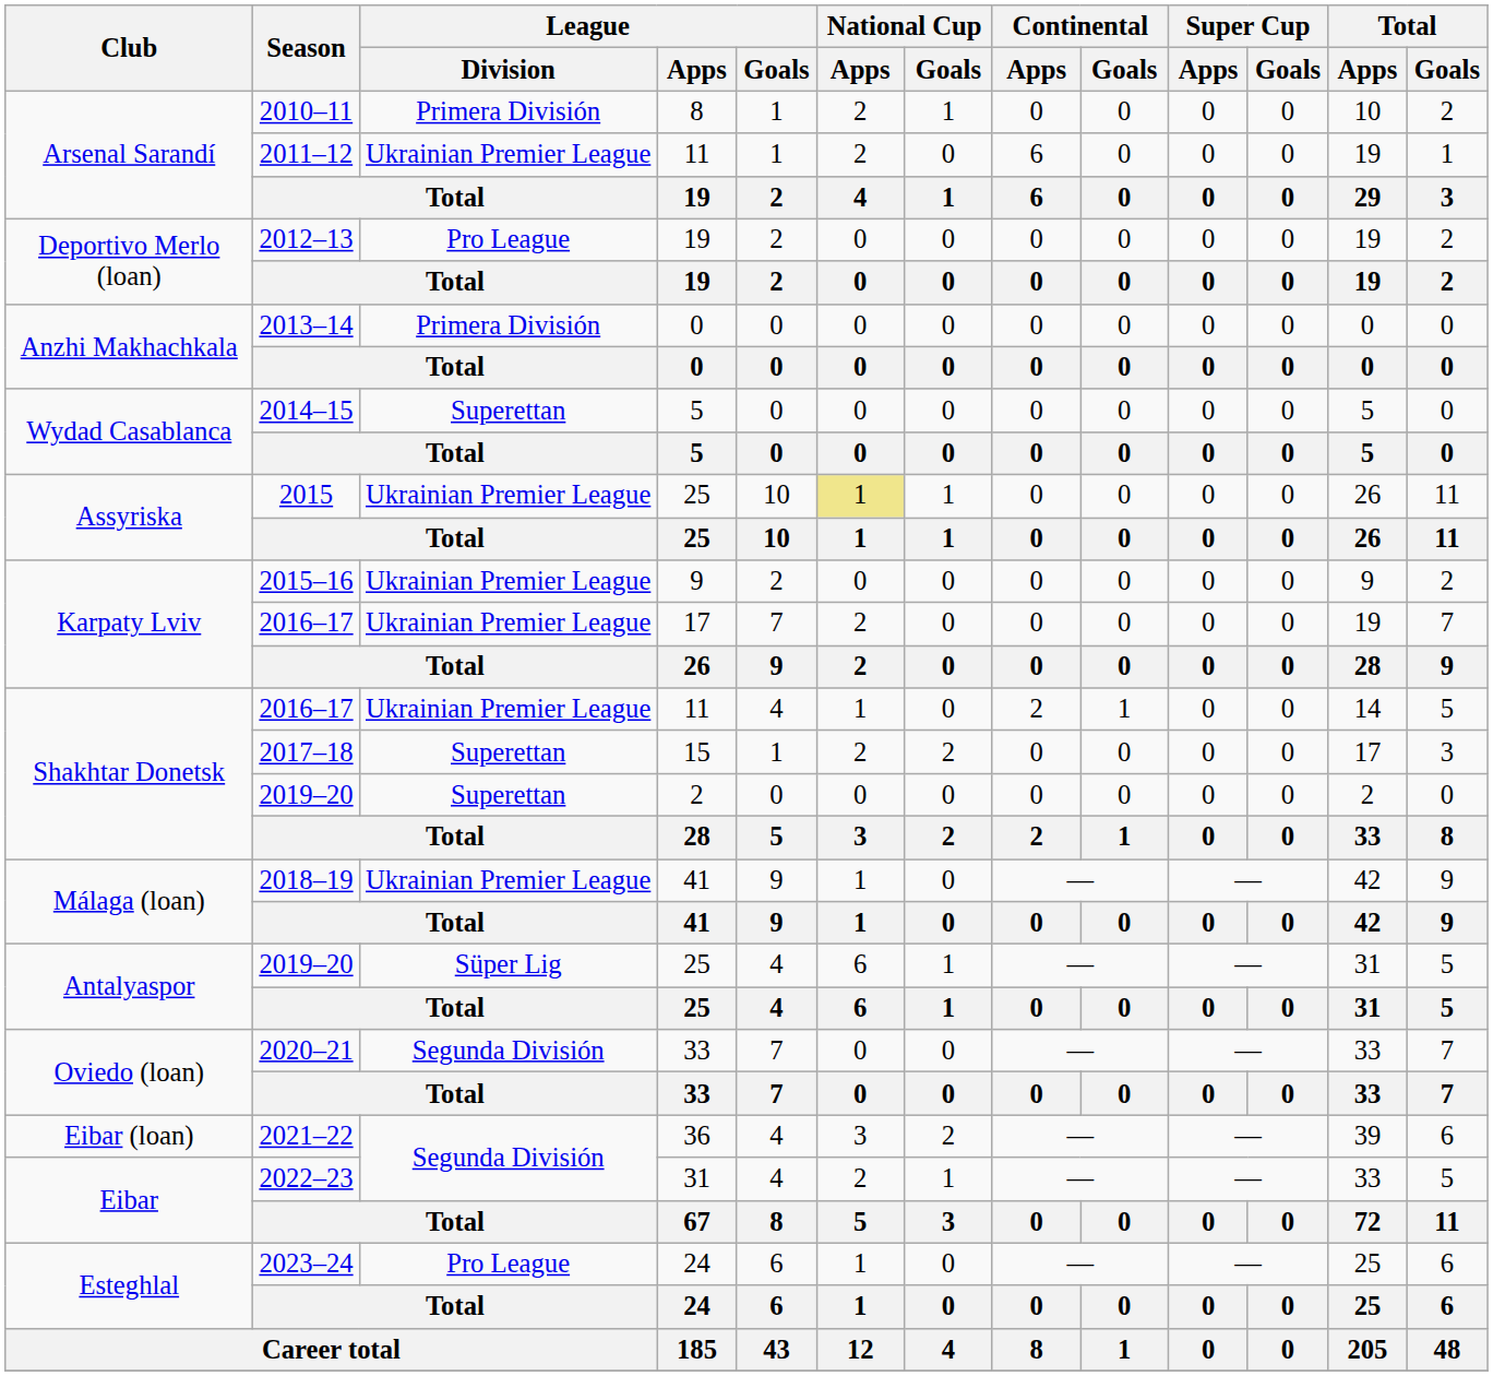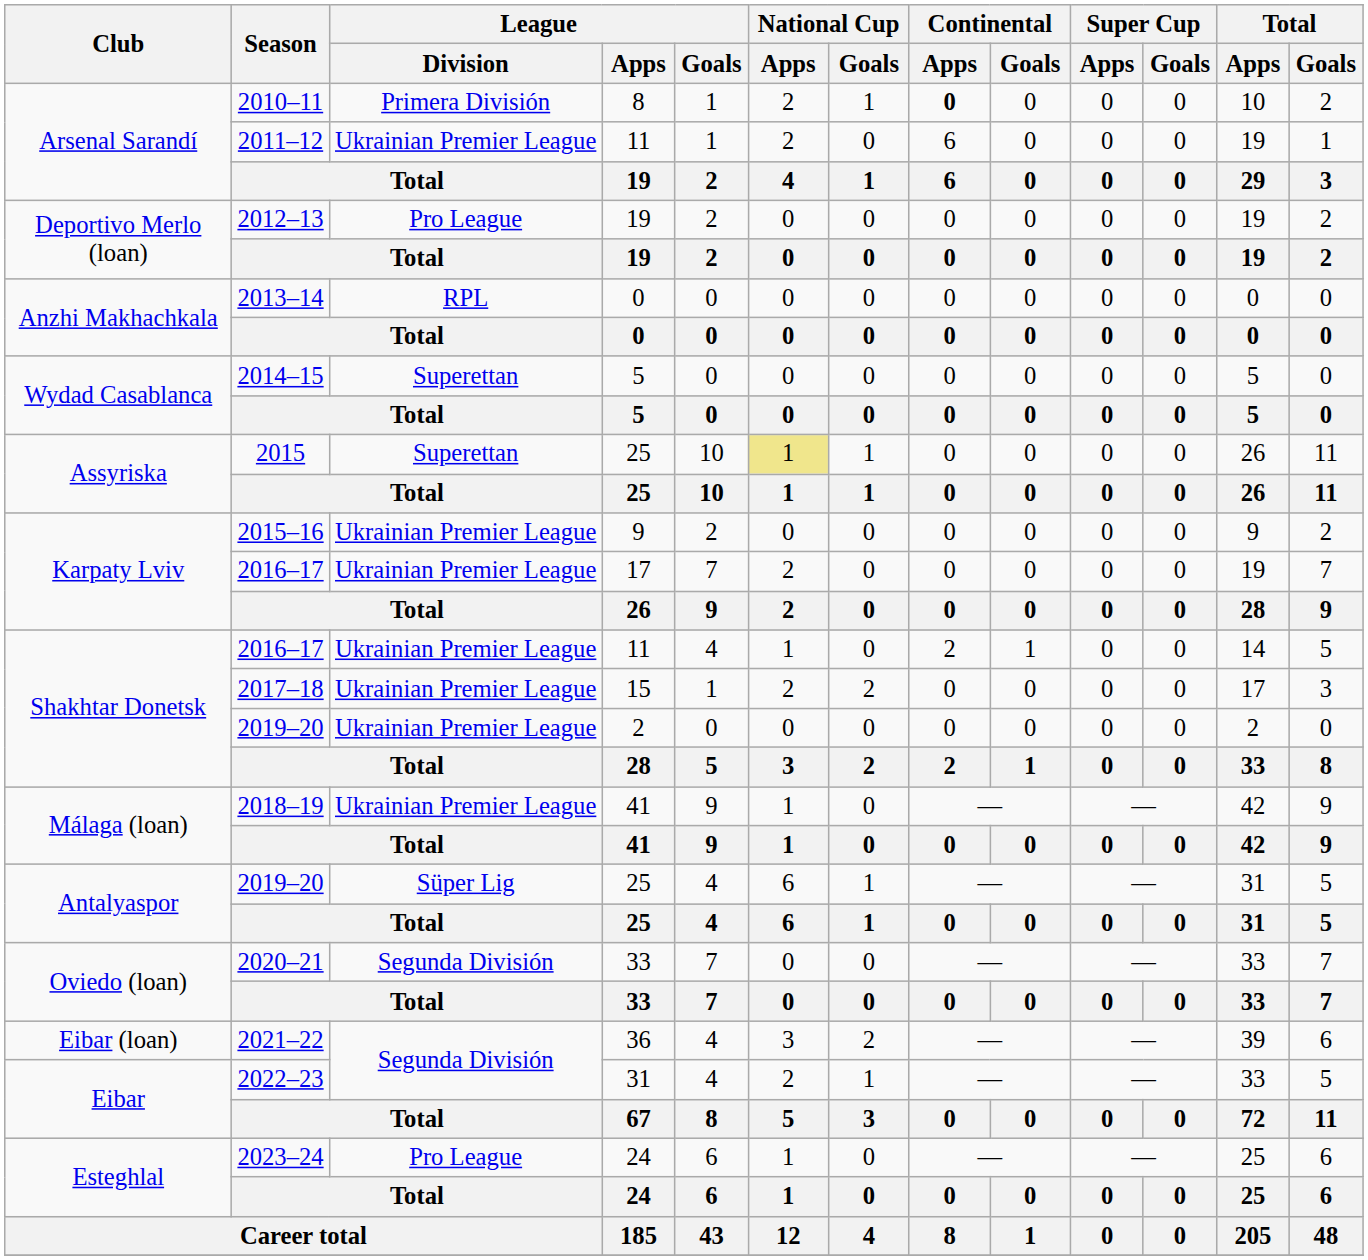 <table class="wikitable" style="text-align:center">
 <tr>
 <th rowspan=2 width=140>Club</th>
 <th rowspan=2>Season</th>
 <th colspan=3>League</th>
 <th colspan=2>National Cup</th>
 <th colspan=2>Continental</th>
 <th colspan=2>Super Cup</th>
 <th colspan=2>Total</th>
 </tr>
 <tr>
 <th>Division</th>
 <th width=40>Apps</th>
 <th width=40>Goals</th>
 <th width=45>Apps</th>
 <th width=45>Goals</th>
 <th width=45>Apps</th>
 <th width=45>Goals</th>
 <th width=40>Apps</th>
 <th width=40>Goals</th>
 <th width=40>Apps</th>
 <th width=40>Goals</th>
 </tr>
 <tr>
 <td rowspan=3><a href='#'>Arsenal Sarandí</a></td>
 <td><a href='#'>2010–11</a></td>
 <td><a href='#'>Primera División</a></td>
 <td>8</td>
 <td>1</td>
 <td>2</td>
 <td>1</td>
-<td>0</td>
+<td><strong>0</strong></td>
 <td>0</td>
 <td>0</td>
 <td>0</td>
 <td>10</td>
 <td>2</td>
 </tr>
 <tr>
 <td><a href='#'>2011–12</a></td>
 <td><a href='#'>Ukrainian Premier League</a></td>
 <td>11</td>
 <td>1</td>
 <td>2</td>
 <td>0</td>
 <td>6</td>
 <td>0</td>
 <td>0</td>
 <td>0</td>
 <td>19</td>
 <td>1</td>
 </tr>
 <tr>
 <th colspan=2>Total</th>
 <th>19</th>
 <th>2</th>
 <th>4</th>
 <th>1</th>
 <th>6</th>
 <th>0</th>
 <th>0</th>
 <th>0</th>
 <th>29</th>
 <th>3</th>
 </tr>
 <tr>
 <td rowspan=2><a href='#'>Deportivo Merlo</a> (loan)</td>
 <td><a href='#'>2012–13</a></td>
 <td><a href='#'>Pro League</a></td>
 <td>19</td>
 <td>2</td>
 <td>0</td>
 <td>0</td>
 <td>0</td>
 <td>0</td>
 <td>0</td>
 <td>0</td>
 <td>19</td>
 <td>2</td>
 </tr>
 <tr>
 <th colspan=2>Total</th>
 <th>19</th>
 <th>2</th>
 <th>0</th>
 <th>0</th>
 <th>0</th>
 <th>0</th>
 <th>0</th>
 <th>0</th>
 <th>19</th>
 <th>2</th>
 </tr>
 <tr>
 <td rowspan=2><a href='#'>Anzhi Makhachkala</a></td>
 <td><a href='#'>2013–14</a></td>
-<td><a href='#'>Primera División</a></td>
+<td><a href='#'>RPL</a></td>
 <td>0</td>
 <td>0</td>
 <td>0</td>
 <td>0</td>
 <td>0</td>
 <td>0</td>
 <td>0</td>
 <td>0</td>
 <td>0</td>
 <td>0</td>
 </tr>
 <tr>
 <th colspan=2>Total</th>
 <th>0</th>
 <th>0</th>
 <th>0</th>
 <th>0</th>
 <th>0</th>
 <th>0</th>
 <th>0</th>
 <th>0</th>
 <th>0</th>
 <th>0</th>
 </tr>
 <tr>
 <td rowspan=2><a href='#'>Wydad Casablanca</a></td>
 <td><a href='#'>2014–15</a></td>
 <td><a href='#'>Superettan</a></td>
 <td>5</td>
 <td>0</td>
 <td>0</td>
 <td>0</td>
 <td>0</td>
 <td>0</td>
 <td>0</td>
 <td>0</td>
 <td>5</td>
 <td>0</td>
 </tr>
 <tr>
 <th colspan=2>Total</th>
 <th>5</th>
 <th>0</th>
 <th>0</th>
 <th>0</th>
 <th>0</th>
 <th>0</th>
 <th>0</th>
 <th>0</th>
 <th>5</th>
 <th>0</th>
 </tr>
 <tr>
 <td rowspan=2><a href='#'>Assyriska</a></td>
 <td><a href='#'>2015</a></td>
-<td><a href='#'>Ukrainian Premier League</a></td>
+<td><a href='#'>Superettan</a></td>
 <td>25</td>
 <td>10</td>
 <td style="background: khaki;">1</td>
 <td>1</td>
 <td>0</td>
 <td>0</td>
 <td>0</td>
 <td>0</td>
 <td>26</td>
 <td>11</td>
 </tr>
 <tr>
 <th colspan=2>Total</th>
 <th>25</th>
 <th>10</th>
 <th>1</th>
 <th>1</th>
 <th>0</th>
 <th>0</th>
 <th>0</th>
 <th>0</th>
 <th>26</th>
 <th>11</th>
 </tr>
 <tr>
 <td rowspan=3><a href='#'>Karpaty Lviv</a></td>
 <td><a href='#'>2015–16</a></td>
 <td><a href='#'>Ukrainian Premier League</a></td>
 <td>9</td>
 <td>2</td>
 <td>0</td>
 <td>0</td>
 <td>0</td>
 <td>0</td>
 <td>0</td>
 <td>0</td>
 <td>9</td>
 <td>2</td>
 </tr>
 <tr>
 <td><a href='#'>2016–17</a></td>
 <td><a href='#'>Ukrainian Premier League</a></td>
 <td>17</td>
 <td>7</td>
 <td>2</td>
 <td>0</td>
 <td>0</td>
 <td>0</td>
 <td>0</td>
 <td>0</td>
 <td>19</td>
 <td>7</td>
 </tr>
 <tr>
 <th colspan=2>Total</th>
 <th>26</th>
 <th>9</th>
 <th>2</th>
 <th>0</th>
 <th>0</th>
 <th>0</th>
 <th>0</th>
 <th>0</th>
 <th>28</th>
 <th>9</th>
 </tr>
 <tr>
 <td rowspan=4><a href='#'>Shakhtar Donetsk</a></td>
 <td><a href='#'>2016–17</a></td>
 <td><a href='#'>Ukrainian Premier League</a></td>
 <td>11</td>
 <td>4</td>
 <td>1</td>
 <td>0</td>
 <td>2</td>
 <td>1</td>
 <td>0</td>
 <td>0</td>
 <td>14</td>
 <td>5</td>
 </tr>
 <tr>
 <td><a href='#'>2017–18</a></td>
-<td><a href='#'>Superettan</a></td>
+<td><a href='#'>Ukrainian Premier League</a></td>
 <td>15</td>
 <td>1</td>
 <td>2</td>
 <td>2</td>
 <td>0</td>
 <td>0</td>
 <td>0</td>
 <td>0</td>
 <td>17</td>
 <td>3</td>
 </tr>
 <tr>
 <td><a href='#'>2019–20</a></td>
-<td><a href='#'>Superettan</a></td>
+<td><a href='#'>Ukrainian Premier League</a></td>
 <td>2</td>
 <td>0</td>
 <td>0</td>
 <td>0</td>
 <td>0</td>
 <td>0</td>
 <td>0</td>
 <td>0</td>
 <td>2</td>
 <td>0</td>
 </tr>
 <tr>
 <th colspan=2>Total</th>
 <th>28</th>
 <th>5</th>
 <th>3</th>
 <th>2</th>
 <th>2</th>
 <th>1</th>
 <th>0</th>
 <th>0</th>
 <th>33</th>
 <th>8</th>
 </tr>
 <tr>
 <td rowspan=2><a href='#'>Málaga</a> (loan)</td>
 <td><a href='#'>2018–19</a></td>
 <td><a href='#'>Ukrainian Premier League</a></td>
 <td>41</td>
 <td>9</td>
 <td>1</td>
 <td>0</td>
 <td colspan=2>—</td>
 <td colspan=2>—</td>
 <td>42</td>
 <td>9</td>
 </tr>
 <tr>
 <th colspan=2>Total</th>
 <th>41</th>
 <th>9</th>
 <th>1</th>
 <th>0</th>
 <th>0</th>
 <th>0</th>
 <th>0</th>
 <th>0</th>
 <th>42</th>
 <th>9</th>
 </tr>
 <tr>
 <td rowspan=2><a href='#'>Antalyaspor</a></td>
 <td><a href='#'>2019–20</a></td>
 <td><a href='#'>Süper Lig</a></td>
 <td>25</td>
 <td>4</td>
 <td>6</td>
 <td>1</td>
 <td colspan=2>—</td>
 <td colspan=2>—</td>
 <td>31</td>
 <td>5</td>
 </tr>
 <tr>
 <th colspan=2>Total</th>
 <th>25</th>
 <th>4</th>
 <th>6</th>
 <th>1</th>
 <th>0</th>
 <th>0</th>
 <th>0</th>
 <th>0</th>
 <th>31</th>
 <th>5</th>
 </tr>
 <tr>
 <td rowspan=2><a href='#'>Oviedo</a> (loan)</td>
 <td><a href='#'>2020–21</a></td>
 <td><a href='#'>Segunda División</a></td>
 <td>33</td>
 <td>7</td>
 <td>0</td>
 <td>0</td>
 <td colspan=2>—</td>
 <td colspan=2>—</td>
 <td>33</td>
 <td>7</td>
 </tr>
 <tr>
 <th colspan=2>Total</th>
 <th>33</th>
 <th>7</th>
 <th>0</th>
 <th>0</th>
 <th>0</th>
 <th>0</th>
 <th>0</th>
 <th>0</th>
 <th>33</th>
 <th>7</th>
 </tr>
 <tr>
 <td rowspan=1><a href='#'>Eibar</a> (loan)</td>
 <td><a href='#'>2021–22</a></td>
 <td rowspan=2><a href='#'>Segunda División</a></td>
 <td>36</td>
 <td>4</td>
 <td>3</td>
 <td>2</td>
 <td colspan=2>—</td>
 <td colspan=2>—</td>
 <td>39</td>
 <td>6</td>
 </tr>
 <tr>
 <td rowspan=2><a href='#'>Eibar</a></td>
 <td><a href='#'>2022–23</a></td>
 <td>31</td>
 <td>4</td>
 <td>2</td>
 <td>1</td>
 <td colspan=2>—</td>
 <td colspan=2>—</td>
 <td>33</td>
 <td>5</td>
 </tr>
 <tr>
 <th colspan=2>Total</th>
 <th>67</th>
 <th>8</th>
 <th>5</th>
 <th>3</th>
 <th>0</th>
 <th>0</th>
 <th>0</th>
 <th>0</th>
 <th>72</th>
 <th>11</th>
 </tr>
 <tr>
 <td rowspan=2><a href='#'>Esteghlal</a></td>
 <td><a href='#'>2023–24</a></td>
 <td><a href='#'>Pro League</a></td>
 <td>24</td>
 <td>6</td>
 <td>1</td>
 <td>0</td>
 <td colspan=2>—</td>
 <td colspan=2>—</td>
 <td>25</td>
 <td>6</td>
 </tr>
 <tr>
 <th colspan=2>Total</th>
 <th>24</th>
 <th>6</th>
 <th>1</th>
 <th>0</th>
 <th>0</th>
 <th>0</th>
 <th>0</th>
 <th>0</th>
 <th>25</th>
 <th>6</th>
 </tr>
 <tr>
 <th colspan=3>Career total</th>
 <th>185</th>
 <th>43</th>
 <th>12</th>
 <th>4</th>
 <th>8</th>
 <th>1</th>
 <th>0</th>
 <th>0</th>
 <th>205</th>
 <th>48</th>
 </tr>
 <tr>
 </tr>
 </table>
